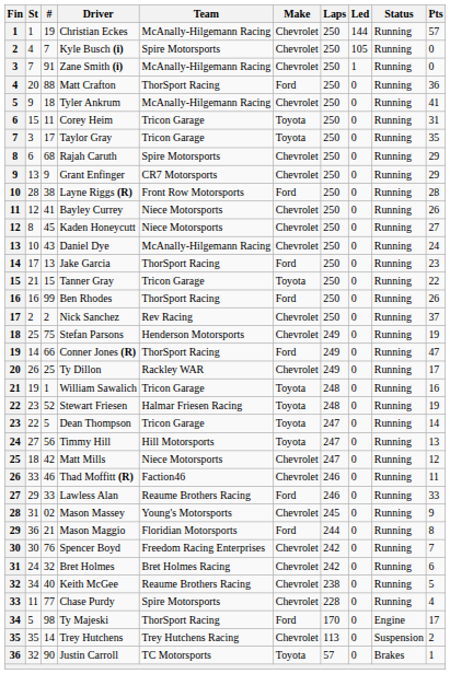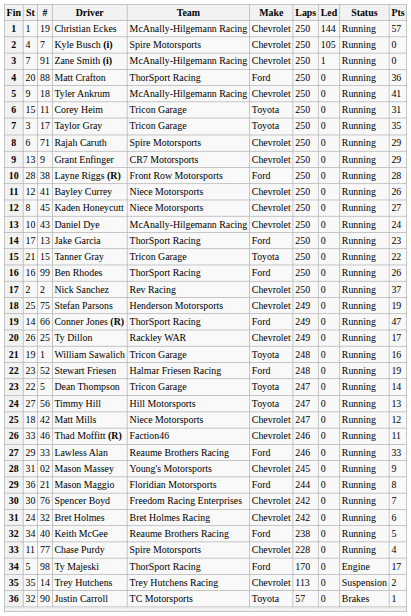 <table class="wikitable" style="font-size:95%">
 <tr>
 <th>Fin</th>
 <th>St</th>
 <th>#</th>
 <th>Driver</th>
 <th>Team</th>
 <th>Make</th>
 <th>Laps</th>
 <th>Led</th>
 <th>Status</th>
 <th>Pts</th>
 </tr>
 <tr>
 <th>1</th>
 <td>1</td>
 <td>19</td>
 <td>Christian Eckes</td>
 <td>McAnally-Hilgemann Racing</td>
 <td>Chevrolet</td>
 <td>250</td>
 <td>144</td>
 <td>Running</td>
 <td>57</td>
 </tr>
 <tr>
 <th>2</th>
 <td>4</td>
 <td>7</td>
 <td>Kyle Busch <strong>(i)</strong></td>
 <td>Spire Motorsports</td>
 <td>Chevrolet</td>
 <td>250</td>
 <td>105</td>
 <td>Running</td>
 <td>0</td>
 </tr>
 <tr>
 <th>3</th>
 <td>7</td>
 <td>91</td>
 <td>Zane Smith <strong>(i)</strong></td>
 <td>McAnally-Hilgemann Racing</td>
 <td>Chevrolet</td>
 <td>250</td>
 <td>1</td>
 <td>Running</td>
 <td>0</td>
 </tr>
 <tr>
 <th>4</th>
 <td>20</td>
 <td>88</td>
 <td>Matt Crafton</td>
 <td>ThorSport Racing</td>
 <td>Ford</td>
 <td>250</td>
 <td>0</td>
 <td>Running</td>
 <td>36</td>
 </tr>
 <tr>
 <th>5</th>
 <td>9</td>
 <td>18</td>
 <td>Tyler Ankrum</td>
 <td>McAnally-Hilgemann Racing</td>
 <td>Chevrolet</td>
 <td>250</td>
 <td>0</td>
 <td>Running</td>
 <td>41</td>
 </tr>
 <tr>
 <th>6</th>
 <td>15</td>
 <td>11</td>
 <td>Corey Heim</td>
 <td>Tricon Garage</td>
 <td>Toyota</td>
 <td>250</td>
 <td>0</td>
 <td>Running</td>
 <td>31</td>
 </tr>
 <tr>
 <th>7</th>
 <td>3</td>
 <td>17</td>
 <td>Taylor Gray</td>
 <td>Tricon Garage</td>
 <td>Toyota</td>
 <td>250</td>
 <td>0</td>
 <td>Running</td>
 <td>35</td>
 </tr>
 <tr>
 <th>8</th>
 <td>6</td>
-<td>68</td>
+<td>71</td>
 <td>Rajah Caruth</td>
 <td>Spire Motorsports</td>
 <td>Chevrolet</td>
 <td>250</td>
 <td>0</td>
 <td>Running</td>
 <td>29</td>
 </tr>
 <tr>
 <th>9</th>
 <td>13</td>
 <td>9</td>
 <td>Grant Enfinger</td>
 <td>CR7 Motorsports</td>
 <td>Chevrolet</td>
 <td>250</td>
 <td>0</td>
 <td>Running</td>
 <td>29</td>
 </tr>
 <tr>
 <th>10</th>
 <td>28</td>
 <td>38</td>
 <td>Layne Riggs <strong>(R)</strong></td>
 <td>Front Row Motorsports</td>
 <td>Ford</td>
 <td>250</td>
 <td>0</td>
 <td>Running</td>
 <td>28</td>
 </tr>
 <tr>
 <th>11</th>
 <td>12</td>
 <td>41</td>
 <td>Bayley Currey</td>
 <td>Niece Motorsports</td>
 <td>Chevrolet</td>
 <td>250</td>
 <td>0</td>
 <td>Running</td>
 <td>26</td>
 </tr>
 <tr>
 <th>12</th>
 <td>8</td>
 <td>45</td>
 <td>Kaden Honeycutt</td>
 <td>Niece Motorsports</td>
 <td>Chevrolet</td>
 <td>250</td>
 <td>0</td>
 <td>Running</td>
 <td>27</td>
 </tr>
 <tr>
 <th>13</th>
 <td>10</td>
 <td>43</td>
 <td>Daniel Dye</td>
 <td>McAnally-Hilgemann Racing</td>
 <td>Chevrolet</td>
 <td>250</td>
 <td>0</td>
 <td>Running</td>
 <td>24</td>
 </tr>
 <tr>
 <th>14</th>
 <td>17</td>
 <td>13</td>
 <td>Jake Garcia</td>
 <td>ThorSport Racing</td>
 <td>Ford</td>
 <td>250</td>
 <td>0</td>
 <td>Running</td>
 <td>23</td>
 </tr>
 <tr>
 <th>15</th>
 <td>21</td>
 <td>15</td>
 <td>Tanner Gray</td>
 <td>Tricon Garage</td>
 <td>Toyota</td>
 <td>250</td>
 <td>0</td>
 <td>Running</td>
 <td>22</td>
 </tr>
 <tr>
 <th>16</th>
 <td>16</td>
 <td>99</td>
 <td>Ben Rhodes</td>
 <td>ThorSport Racing</td>
 <td>Ford</td>
 <td>250</td>
 <td>0</td>
 <td>Running</td>
 <td>26</td>
 </tr>
 <tr>
 <th>17</th>
 <td>2</td>
 <td>2</td>
 <td>Nick Sanchez</td>
 <td>Rev Racing</td>
 <td>Chevrolet</td>
 <td>250</td>
 <td>0</td>
 <td>Running</td>
 <td>37</td>
 </tr>
 <tr>
 <th>18</th>
 <td>25</td>
 <td>75</td>
 <td>Stefan Parsons</td>
 <td>Henderson Motorsports</td>
 <td>Chevrolet</td>
 <td>249</td>
 <td>0</td>
 <td>Running</td>
 <td>19</td>
 </tr>
 <tr>
 <th>19</th>
 <td>14</td>
 <td>66</td>
 <td>Conner Jones <strong>(R)</strong></td>
 <td>ThorSport Racing</td>
 <td>Ford</td>
 <td>249</td>
 <td>0</td>
 <td>Running</td>
 <td>47</td>
 </tr>
 <tr>
 <th>20</th>
 <td>26</td>
 <td>25</td>
 <td>Ty Dillon</td>
 <td>Rackley WAR</td>
 <td>Chevrolet</td>
 <td>249</td>
 <td>0</td>
 <td>Running</td>
 <td>17</td>
 </tr>
 <tr>
 <th>21</th>
 <td>19</td>
 <td>1</td>
 <td>William Sawalich</td>
 <td>Tricon Garage</td>
 <td>Toyota</td>
 <td>248</td>
 <td>0</td>
 <td>Running</td>
 <td>16</td>
 </tr>
 <tr>
 <th>22</th>
 <td>23</td>
 <td>52</td>
 <td>Stewart Friesen</td>
 <td>Halmar Friesen Racing</td>
-<td>Toyota</td>
+<td>Ford</td>
 <td>248</td>
 <td>0</td>
 <td>Running</td>
 <td>19</td>
 </tr>
 <tr>
 <th>23</th>
 <td>22</td>
 <td>5</td>
 <td>Dean Thompson</td>
 <td>Tricon Garage</td>
 <td>Toyota</td>
 <td>247</td>
 <td>0</td>
 <td>Running</td>
 <td>14</td>
 </tr>
 <tr>
 <th>24</th>
 <td>27</td>
 <td>56</td>
 <td>Timmy Hill</td>
 <td>Hill Motorsports</td>
 <td>Toyota</td>
 <td>247</td>
 <td>0</td>
 <td>Running</td>
 <td>13</td>
 </tr>
 <tr>
 <th>25</th>
 <td>18</td>
 <td>42</td>
 <td>Matt Mills</td>
 <td>Niece Motorsports</td>
 <td>Chevrolet</td>
 <td>247</td>
 <td>0</td>
 <td>Running</td>
 <td>12</td>
 </tr>
 <tr>
 <th>26</th>
 <td>33</td>
 <td>46</td>
 <td>Thad Moffitt <strong>(R)</strong></td>
 <td>Faction46</td>
 <td>Chevrolet</td>
 <td>246</td>
 <td>0</td>
 <td>Running</td>
 <td>11</td>
 </tr>
 <tr>
 <th>27</th>
 <td>29</td>
 <td>33</td>
 <td>Lawless Alan</td>
 <td>Reaume Brothers Racing</td>
 <td>Ford</td>
 <td>246</td>
 <td>0</td>
 <td>Running</td>
 <td>33</td>
 </tr>
 <tr>
 <th>28</th>
 <td>31</td>
 <td>02</td>
 <td>Mason Massey</td>
 <td>Young's Motorsports</td>
 <td>Chevrolet</td>
 <td>245</td>
 <td>0</td>
 <td>Running</td>
 <td>9</td>
 </tr>
 <tr>
 <th>29</th>
 <td>36</td>
 <td>21</td>
 <td>Mason Maggio</td>
 <td>Floridian Motorsports</td>
 <td>Ford</td>
 <td>244</td>
 <td>0</td>
 <td>Running</td>
 <td>8</td>
 </tr>
 <tr>
 <th>30</th>
 <td>30</td>
 <td>76</td>
 <td>Spencer Boyd</td>
 <td>Freedom Racing Enterprises</td>
 <td>Chevrolet</td>
 <td>242</td>
 <td>0</td>
 <td>Running</td>
 <td>7</td>
 </tr>
 <tr>
 <th>31</th>
 <td>24</td>
 <td>32</td>
 <td>Bret Holmes</td>
 <td>Bret Holmes Racing</td>
 <td>Chevrolet</td>
 <td>242</td>
 <td>0</td>
 <td>Running</td>
 <td>6</td>
 </tr>
 <tr>
 <th>32</th>
 <td>34</td>
 <td>40</td>
 <td>Keith McGee</td>
 <td>Reaume Brothers Racing</td>
-<td>Chevrolet</td>
+<td>Ford</td>
 <td>238</td>
 <td>0</td>
 <td>Running</td>
 <td>5</td>
 </tr>
 <tr>
 <th>33</th>
 <td>11</td>
 <td>77</td>
 <td>Chase Purdy</td>
 <td>Spire Motorsports</td>
 <td>Chevrolet</td>
 <td>228</td>
 <td>0</td>
 <td>Running</td>
 <td>4</td>
 </tr>
 <tr>
 <th>34</th>
 <td>5</td>
 <td>98</td>
 <td>Ty Majeski</td>
 <td>ThorSport Racing</td>
 <td>Ford</td>
 <td>170</td>
 <td>0</td>
 <td>Engine</td>
 <td>17</td>
 </tr>
 <tr>
 <th>35</th>
 <td>35</td>
 <td>14</td>
 <td>Trey Hutchens</td>
 <td>Trey Hutchens Racing</td>
 <td>Chevrolet</td>
 <td>113</td>
 <td>0</td>
 <td>Suspension</td>
 <td>2</td>
 </tr>
 <tr>
 <th>36</th>
 <td>32</td>
 <td>90</td>
 <td>Justin Carroll</td>
 <td>TC Motorsports</td>
 <td>Toyota</td>
 <td>57</td>
 <td>0</td>
 <td>Brakes</td>
 <td>1</td>
 </tr>
 <tr>
 <th colspan="10"></th>
 </tr>
 </table>
